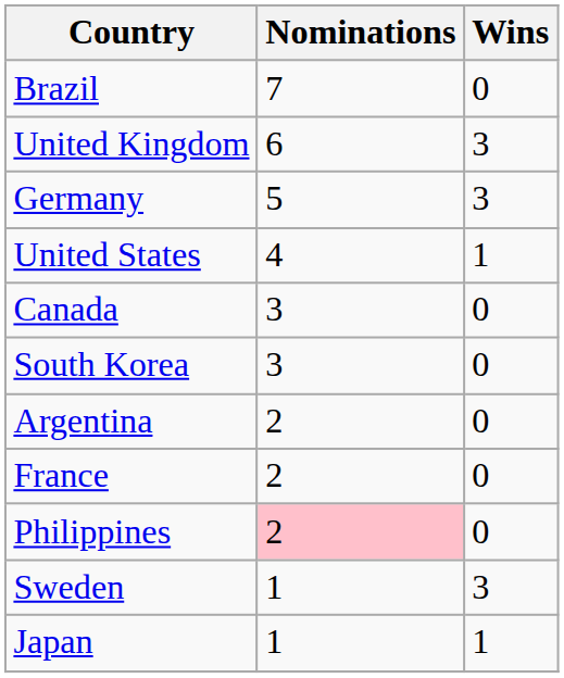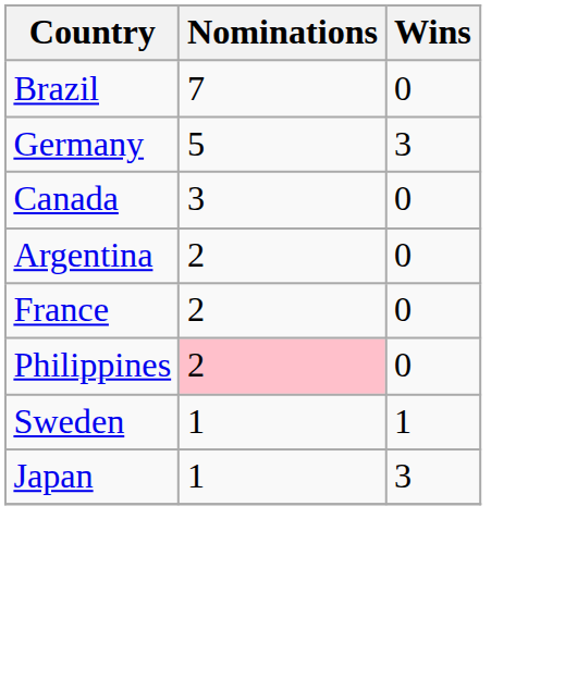 <table class="wikitable">
 <tr>
 <th>Country</th>
 <th>Nominations</th>
 <th>Wins</th>
 </tr>
 <tr>
 <td><a href='#'>Brazil</a></td>
 <td>7</td>
 <td>0</td>
 </tr>
 <tr>
-<td><a href='#'>United Kingdom</a></td>
-<td>6</td>
-<td>3</td>
-</tr>
-<tr>
 <td><a href='#'>Germany</a></td>
 <td>5</td>
 <td>3</td>
 </tr>
 <tr>
-<td><a href='#'>United States</a></td>
-<td>4</td>
-<td>1</td>
-</tr>
-<tr>
 <td><a href='#'>Canada</a></td>
-<td>3</td>
-<td>0</td>
-</tr>
-<tr>
-<td><a href='#'>South Korea</a></td>
 <td>3</td>
 <td>0</td>
 </tr>
 <tr>
 <td><a href='#'>Argentina</a></td>
 <td>2</td>
 <td>0</td>
 </tr>
 <tr>
 <td><a href='#'>France</a></td>
 <td>2</td>
 <td>0</td>
 </tr>
 <tr>
 <td><a href='#'>Philippines</a></td>
 <td style="background: pink;">2</td>
 <td>0</td>
 </tr>
 <tr>
 <td><a href='#'>Sweden</a></td>
 <td>1</td>
-<td>3</td>
+<td>1</td>
 </tr>
 <tr>
 <td><a href='#'>Japan</a></td>
 <td>1</td>
-<td>1</td>
+<td>3</td>
 </tr>
 <tr>
 </tr>
 </table>
